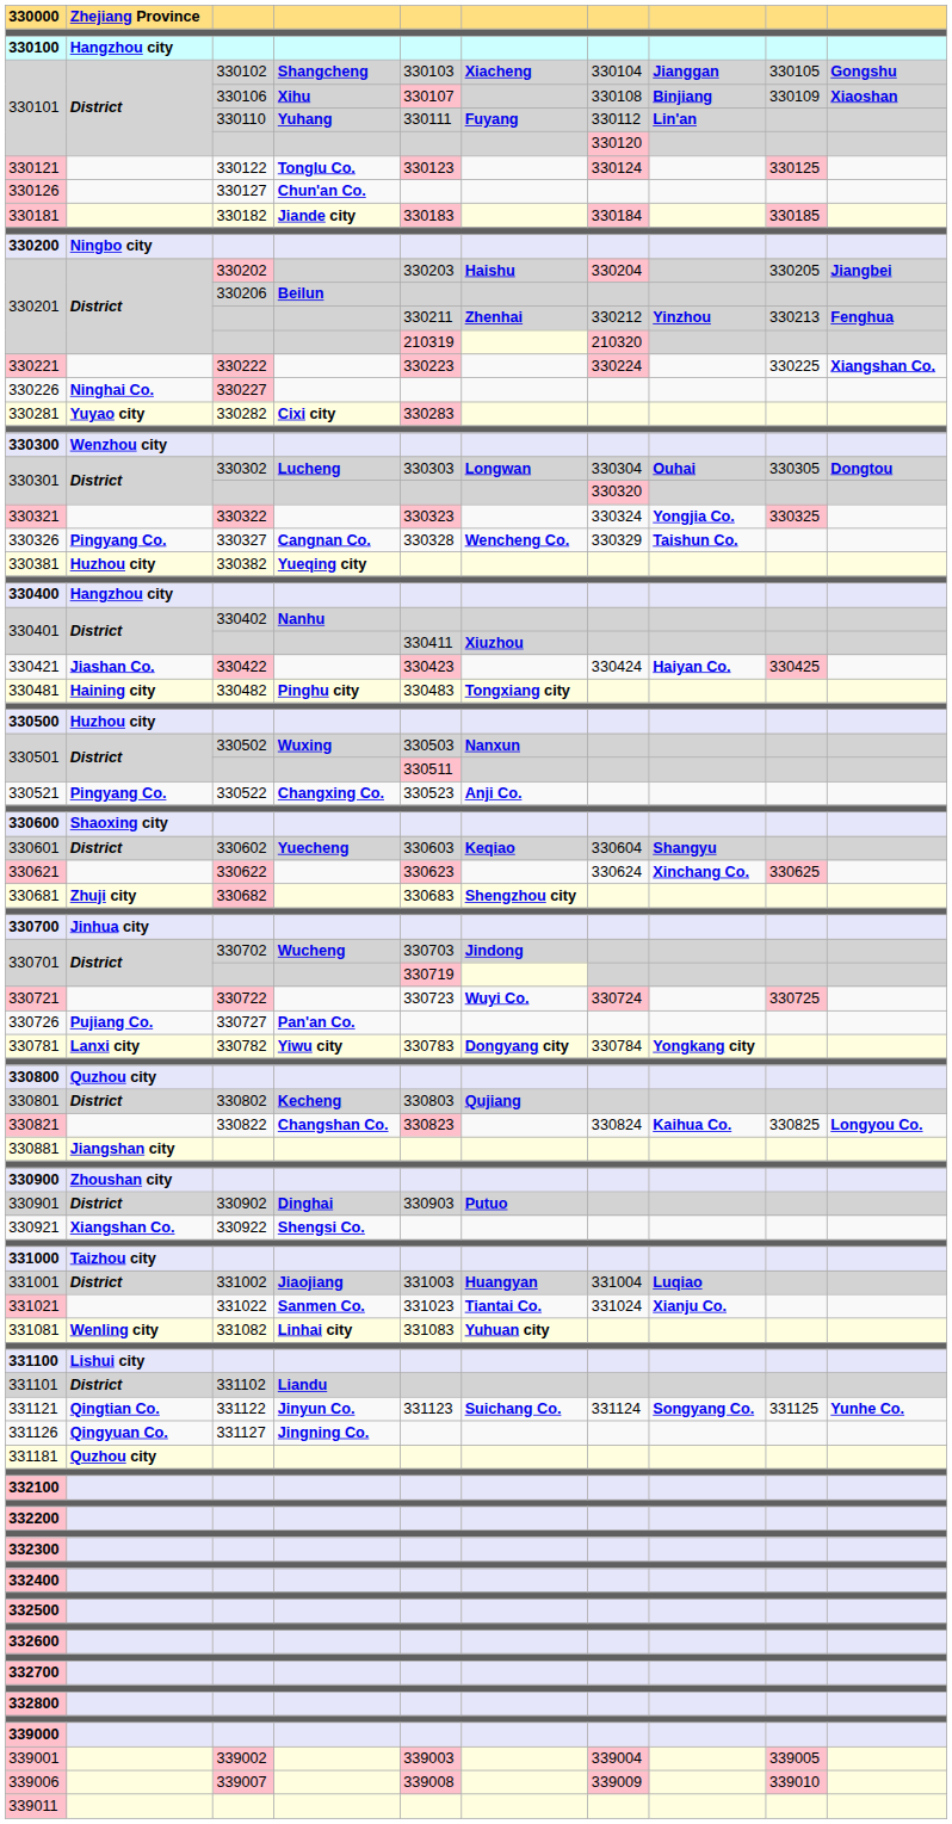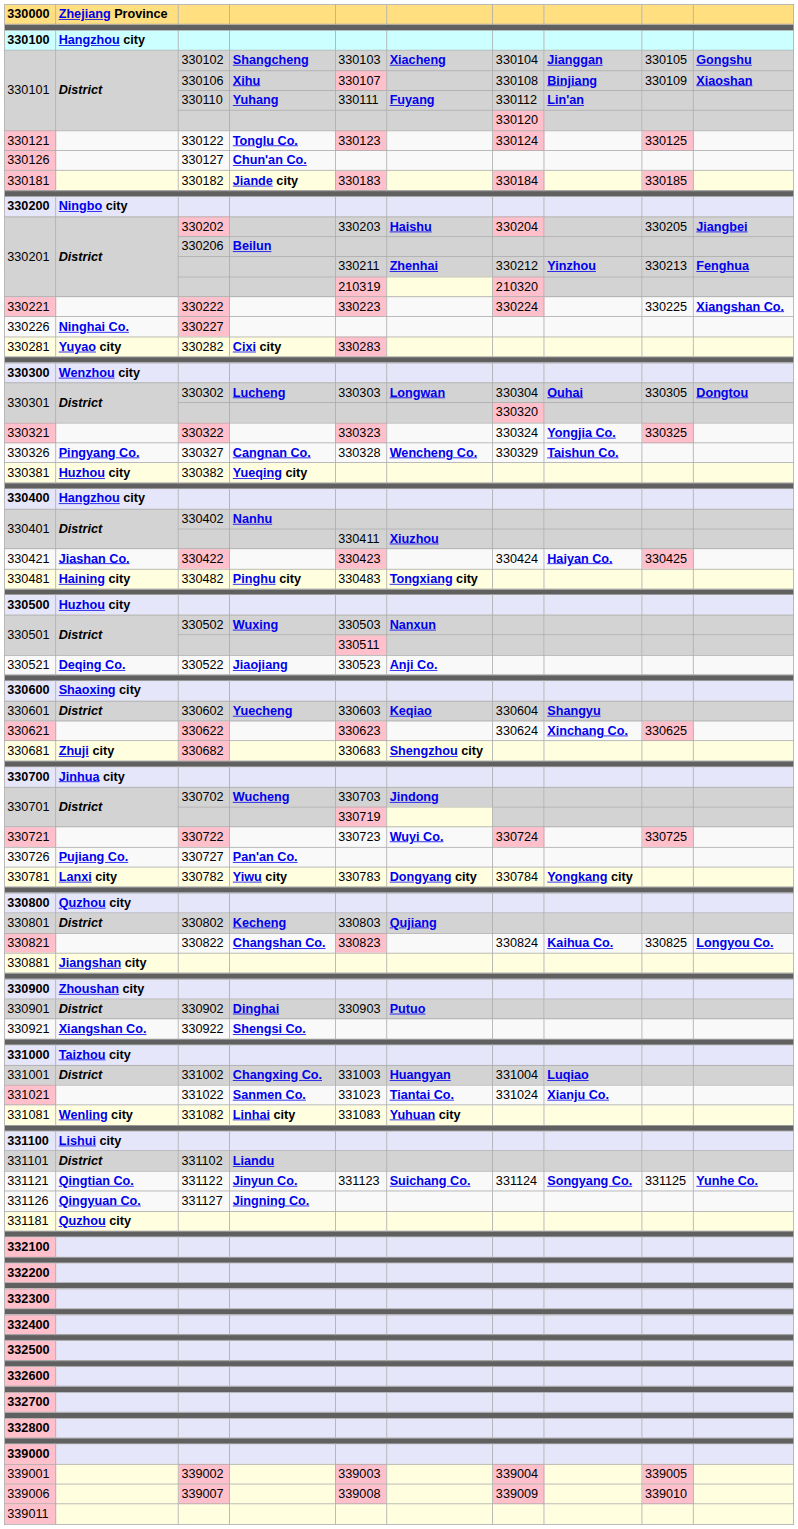 <table class="wikitable" align="center" width="1000">
 <tr ---- style="background:#FFDF80">
 <td><strong>330000</strong></td>
 <td><strong><a href='#'>Zhejiang</a> Province</strong><br></td>
 <td></td>
 <td></td>
 <td></td>
 <td></td>
 <td></td>
 <td></td>
 <td></td>
 <td></td>
 </tr>
 <tr style="background:#606060; height:2pt">
 <td colspan="10"></td>
 </tr>
 <tr ---- style="background:#CCFFFF">
 <td><strong>330100</strong></td>
 <td><strong><a href='#'>Hangzhou</a> city</strong><br></td>
 <td></td>
 <td></td>
 <td></td>
 <td></td>
 <td></td>
 <td></td>
 <td></td>
 <td></td>
 </tr>
 <tr ---- style="background:#D3D3D3">
 <td rowspan="4">330101</td>
 <td rowspan="4"><strong><em>District</em></strong><br></td>
 <td>330102</td>
 <td><a href='#'><strong>Shangcheng</strong></a><br></td>
 <td>330103</td>
 <td><a href='#'><strong>Xiacheng</strong></a><br></td>
 <td>330104</td>
 <td><a href='#'><strong>Jianggan</strong></a><br></td>
 <td>330105</td>
 <td><a href='#'><strong>Gongshu</strong></a><br></td>
 </tr>
 <tr ---- style="background:#D3D3D3">
 <td>330106</td>
 <td><a href='#'><strong>Xihu</strong></a><br></td>
 <td bgcolor="#FFC0CB">330107</td>
 <td><br></td>
 <td>330108</td>
 <td><a href='#'><strong>Binjiang</strong></a><br></td>
 <td>330109</td>
 <td><a href='#'><strong>Xiaoshan</strong></a><br></td>
 </tr>
 <tr ---- style="background:#D3D3D3">
 <td>330110</td>
 <td><a href='#'><strong>Yuhang</strong></a><br></td>
 <td>330111</td>
 <td><a href='#'><strong>Fuyang</strong></a><br></td>
 <td>330112</td>
 <td><a href='#'><strong>Lin'an</strong></a><br></td>
 <td></td>
 <td></td>
 </tr>
 <tr ---- style="background:#D3D3D3">
 <td></td>
 <td></td>
 <td></td>
 <td></td>
 <td bgcolor="#FFC0CB">330120</td>
 <td><br></td>
 <td></td>
 <td></td>
 </tr>
 <tr ---->
 <td bgcolor="#FFC0CB">330121</td>
 <td><br></td>
 <td>330122</td>
 <td><a href='#'><strong>Tonglu Co.</strong></a><br></td>
 <td bgcolor="#FFC0CB">330123</td>
 <td><br></td>
 <td bgcolor="#FFC0CB">330124</td>
 <td><br></td>
 <td bgcolor="#FFC0CB">330125</td>
 <td><br></td>
 </tr>
 <tr ---->
 <td bgcolor="#FFC0CB">330126</td>
 <td><br></td>
 <td>330127</td>
 <td><a href='#'><strong>Chun'an Co.</strong></a><br></td>
 <td></td>
 <td></td>
 <td></td>
 <td></td>
 <td></td>
 <td></td>
 </tr>
 <tr ---- style="background:lightyellow">
 <td bgcolor="#FFC0CB">330181</td>
 <td><br></td>
 <td>330182</td>
 <td><strong><a href='#'>Jiande</a> city</strong><br></td>
 <td bgcolor="#FFC0CB">330183</td>
 <td><br></td>
 <td bgcolor="#FFC0CB">330184</td>
 <td><br></td>
 <td bgcolor="#FFC0CB">330185</td>
 <td><br></td>
 </tr>
 <tr style="background:#606060; height:2pt">
 <td colspan="10"></td>
 </tr>
 <tr ---- style="background:#E6E6FA">
 <td><strong>330200</strong></td>
 <td><strong><a href='#'>Ningbo</a> city</strong><br></td>
 <td></td>
 <td></td>
 <td></td>
 <td></td>
 <td></td>
 <td></td>
 <td></td>
 <td></td>
 </tr>
 <tr ---- style="background:#D3D3D3">
 <td rowspan="4">330201</td>
 <td rowspan="4"><strong><em>District</em></strong><br></td>
 <td bgcolor="#FFC0CB">330202</td>
 <td><br></td>
 <td>330203</td>
 <td><a href='#'><strong>Haishu</strong></a><br></td>
 <td bgcolor="#FFC0CB">330204</td>
 <td><br></td>
 <td>330205</td>
 <td><a href='#'><strong>Jiangbei</strong></a><br></td>
 </tr>
 <tr ---- style="background:#D3D3D3">
 <td>330206</td>
 <td><a href='#'><strong>Beilun</strong></a><br></td>
 <td></td>
 <td></td>
 <td></td>
 <td></td>
 <td></td>
 <td></td>
 </tr>
 <tr ---- style="background:#D3D3D3">
 <td></td>
 <td></td>
 <td>330211</td>
 <td><a href='#'><strong>Zhenhai</strong></a><br></td>
 <td>330212</td>
 <td><a href='#'><strong>Yinzhou</strong></a><br></td>
 <td>330213</td>
 <td><a href='#'><strong>Fenghua</strong></a><br></td>
 </tr>
 <tr ---- style="background:#D3D3D3">
 <td></td>
 <td></td>
 <td bgcolor="#FFC0CB">210319</td>
 <td style="background:lightyellow"><br></td>
 <td bgcolor="#FFC0CB">210320</td>
 <td><br></td>
 <td></td>
 <td></td>
 </tr>
 <tr ---->
 <td bgcolor="#FFC0CB">330221</td>
 <td><br></td>
 <td bgcolor="#FFC0CB">330222</td>
 <td><br></td>
 <td bgcolor="#FFC0CB">330223</td>
 <td><br></td>
 <td bgcolor="#FFC0CB">330224</td>
 <td><br></td>
 <td>330225</td>
 <td><a href='#'><strong>Xiangshan Co.</strong></a><br></td>
 </tr>
 <tr ---->
 <td>330226</td>
 <td><a href='#'><strong>Ninghai Co.</strong></a><br></td>
 <td bgcolor="#FFC0CB">330227</td>
 <td><br></td>
 <td></td>
 <td></td>
 <td></td>
 <td></td>
 <td></td>
 <td></td>
 </tr>
 <tr ---- style="background:lightyellow">
 <td>330281</td>
 <td><strong><a href='#'>Yuyao</a> city</strong><br></td>
 <td>330282</td>
 <td><strong><a href='#'>Cixi</a> city</strong><br></td>
 <td bgcolor="#FFC0CB">330283</td>
 <td><br></td>
 <td></td>
 <td></td>
 <td></td>
 <td></td>
 </tr>
 <tr style="background:#606060; height:2pt">
 <td colspan="10"></td>
 </tr>
 <tr ---- style="background:#E6E6FA">
 <td><strong>330300</strong></td>
 <td><strong><a href='#'>Wenzhou</a> city</strong><br></td>
 <td></td>
 <td></td>
 <td></td>
 <td></td>
 <td></td>
 <td></td>
 <td></td>
 <td></td>
 </tr>
 <tr ---- style="background:#D3D3D3">
 <td rowspan="2">330301</td>
 <td rowspan="2"><strong><em>District</em></strong><br></td>
 <td>330302</td>
 <td><a href='#'><strong>Lucheng</strong></a><br></td>
 <td>330303</td>
 <td><a href='#'><strong>Longwan</strong></a><br></td>
 <td>330304</td>
 <td><a href='#'><strong>Ouhai</strong></a><br></td>
 <td>330305</td>
 <td><a href='#'><strong>Dongtou</strong></a><br></td>
 </tr>
 <tr ---- style="background:#D3D3D3">
 <td></td>
 <td></td>
 <td></td>
 <td></td>
 <td bgcolor="#FFC0CB">330320</td>
 <td><br></td>
 <td></td>
 <td></td>
 </tr>
 <tr ---->
 <td bgcolor="#FFC0CB">330321</td>
 <td><br></td>
 <td bgcolor="#FFC0CB">330322</td>
 <td><br></td>
 <td bgcolor="#FFC0CB">330323</td>
 <td><br></td>
 <td>330324</td>
 <td><a href='#'><strong>Yongjia Co.</strong></a><br></td>
 <td bgcolor="#FFC0CB">330325</td>
 <td><br></td>
 </tr>
 <tr ---->
 <td>330326</td>
 <td><a href='#'><strong>Pingyang Co.</strong></a><br></td>
 <td>330327</td>
 <td><a href='#'><strong>Cangnan Co.</strong></a><br></td>
 <td>330328</td>
 <td><a href='#'><strong>Wencheng Co.</strong></a><br></td>
 <td>330329</td>
 <td><a href='#'><strong>Taishun Co.</strong></a><br></td>
 <td></td>
 <td></td>
 </tr>
 <tr ---- style="background:lightyellow">
 <td>330381</td>
 <td><strong><a href='#'>Huzhou</a> city</strong><br></td>
 <td>330382</td>
 <td><strong><a href='#'>Yueqing</a> city</strong><br></td>
 <td></td>
 <td></td>
 <td></td>
 <td></td>
 <td></td>
 <td></td>
 </tr>
 <tr style="background:#606060; height:2pt">
 <td colspan="10"></td>
 </tr>
 <tr ---- style="background:#E6E6FA">
 <td><strong>330400</strong></td>
 <td><strong><a href='#'>Hangzhou</a> city</strong><br></td>
 <td></td>
 <td></td>
 <td></td>
 <td></td>
 <td></td>
 <td></td>
 <td></td>
 <td></td>
 </tr>
 <tr ---- style="background:#D3D3D3">
 <td rowspan="2">330401</td>
 <td rowspan="2"><strong><em>District</em></strong><br></td>
 <td>330402</td>
 <td><a href='#'><strong>Nanhu</strong></a><br></td>
 <td></td>
 <td></td>
 <td></td>
 <td></td>
 <td></td>
 <td></td>
 </tr>
 <tr ---- style="background:#D3D3D3">
 <td></td>
 <td></td>
 <td>330411</td>
 <td><a href='#'><strong>Xiuzhou</strong></a><br></td>
 <td></td>
 <td></td>
 <td></td>
 <td></td>
 </tr>
 <tr ---->
 <td>330421</td>
 <td><a href='#'><strong>Jiashan Co.</strong></a><br></td>
 <td bgcolor="#FFC0CB">330422</td>
 <td><br></td>
 <td bgcolor="#FFC0CB">330423</td>
 <td><br></td>
 <td>330424</td>
 <td><a href='#'><strong>Haiyan Co.</strong></a><br></td>
 <td bgcolor="#FFC0CB">330425</td>
 <td><br></td>
 </tr>
 <tr ---- style="background:lightyellow">
 <td>330481</td>
 <td><strong><a href='#'>Haining</a> city</strong><br></td>
 <td>330482</td>
 <td><strong><a href='#'>Pinghu</a> city</strong><br></td>
 <td>330483</td>
 <td><strong><a href='#'>Tongxiang</a> city</strong><br></td>
 <td></td>
 <td></td>
 <td></td>
 <td></td>
 </tr>
 <tr style="background:#606060; height:2pt">
 <td colspan="10"></td>
 </tr>
 <tr ---- style="background:#E6E6FA">
 <td><strong>330500</strong></td>
 <td><strong><a href='#'>Huzhou</a> city</strong><br></td>
 <td></td>
 <td></td>
 <td></td>
 <td></td>
 <td></td>
 <td></td>
 <td></td>
 <td></td>
 </tr>
 <tr ---- style="background:#D3D3D3">
 <td rowspan="2">330501</td>
 <td rowspan="2"><strong><em>District</em></strong><br></td>
 <td>330502</td>
 <td><a href='#'><strong>Wuxing</strong></a><br></td>
 <td>330503</td>
 <td><a href='#'><strong>Nanxun</strong></a><br></td>
 <td></td>
 <td></td>
 <td></td>
 <td></td>
 </tr>
 <tr ---- style="background:#D3D3D3">
 <td></td>
 <td></td>
 <td bgcolor="#FFC0CB">330511</td>
 <td><br></td>
 <td></td>
 <td></td>
 <td></td>
 <td></td>
 </tr>
 <tr ---->
 <td>330521</td>
-<td><a href='#'><strong>Pingyang Co.</strong></a><br></td>
+<td><a href='#'><strong>Deqing Co.</strong></a><br></td>
 <td>330522</td>
-<td><a href='#'><strong>Changxing Co.</strong></a><br></td>
+<td><a href='#'><strong>Jiaojiang</strong></a><br></td>
 <td>330523</td>
 <td><a href='#'><strong>Anji Co.</strong></a><br></td>
 <td></td>
 <td></td>
 <td></td>
 <td></td>
 </tr>
 <tr style="background:#606060; height:2pt">
 <td colspan="10"></td>
 </tr>
 <tr ---- style="background:#E6E6FA">
 <td><strong>330600</strong></td>
 <td><strong><a href='#'>Shaoxing</a> city</strong><br></td>
 <td></td>
 <td></td>
 <td></td>
 <td></td>
 <td></td>
 <td></td>
 <td></td>
 <td></td>
 </tr>
 <tr ---- style="background:#D3D3D3">
 <td>330601</td>
 <td><strong><em>District</em></strong><br></td>
 <td>330602</td>
 <td><a href='#'><strong>Yuecheng</strong></a><br></td>
 <td>330603</td>
 <td><a href='#'><strong>Keqiao</strong></a><br></td>
 <td>330604</td>
 <td><a href='#'><strong>Shangyu</strong></a><br></td>
 <td></td>
 <td></td>
 </tr>
 <tr ---->
 <td bgcolor="#FFC0CB">330621</td>
 <td><br></td>
 <td bgcolor="#FFC0CB">330622</td>
 <td><br></td>
 <td bgcolor="#FFC0CB">330623</td>
 <td><br></td>
 <td>330624</td>
 <td><a href='#'><strong>Xinchang Co.</strong></a><br></td>
 <td bgcolor="#FFC0CB">330625</td>
 <td><br></td>
 </tr>
 <tr ---- style="background:lightyellow">
 <td>330681</td>
 <td><strong><a href='#'>Zhuji</a> city</strong><br></td>
 <td bgcolor="#FFC0CB">330682</td>
 <td><br></td>
 <td>330683</td>
 <td><strong><a href='#'>Shengzhou</a> city</strong><br></td>
 <td></td>
 <td></td>
 <td></td>
 <td></td>
 </tr>
 <tr style="background:#606060; height:2pt">
 <td colspan="10"></td>
 </tr>
 <tr ---- style="background:#E6E6FA">
 <td><strong>330700</strong></td>
 <td><strong><a href='#'>Jinhua</a> city</strong><br></td>
 <td></td>
 <td></td>
 <td></td>
 <td></td>
 <td></td>
 <td></td>
 <td></td>
 <td></td>
 </tr>
 <tr ---- style="background:#D3D3D3">
 <td rowspan="2">330701</td>
 <td rowspan="2"><strong><em>District</em></strong><br></td>
 <td>330702</td>
 <td><a href='#'><strong>Wucheng</strong></a><br></td>
 <td>330703</td>
 <td><a href='#'><strong>Jindong</strong></a><br></td>
 <td></td>
 <td></td>
 <td></td>
 <td></td>
 </tr>
 <tr ---- style="background:#D3D3D3">
 <td></td>
 <td></td>
 <td bgcolor="#FFC0CB">330719</td>
 <td bgcolor="lightyellow"><br></td>
 <td></td>
 <td></td>
 <td></td>
 <td></td>
 </tr>
 <tr ---->
 <td bgcolor="#FFC0CB">330721</td>
 <td><br></td>
 <td bgcolor="#FFC0CB">330722</td>
 <td><br></td>
 <td>330723</td>
 <td><a href='#'><strong>Wuyi Co.</strong></a><br></td>
 <td bgcolor="#FFC0CB">330724</td>
 <td><br></td>
 <td bgcolor="#FFC0CB">330725</td>
 <td><br></td>
 </tr>
 <tr ---->
 <td>330726</td>
 <td><a href='#'><strong>Pujiang Co.</strong></a><br></td>
 <td>330727</td>
 <td><a href='#'><strong>Pan'an Co.</strong></a><br></td>
 <td></td>
 <td></td>
 <td></td>
 <td></td>
 <td></td>
 <td></td>
 </tr>
 <tr ---- style="background:lightyellow">
 <td>330781</td>
 <td><strong><a href='#'>Lanxi</a> city</strong><br></td>
 <td>330782</td>
 <td><strong><a href='#'>Yiwu</a> city</strong><br></td>
 <td>330783</td>
 <td><strong><a href='#'>Dongyang</a> city</strong><br></td>
 <td>330784</td>
 <td><strong><a href='#'>Yongkang</a> city</strong><br></td>
 <td></td>
 <td></td>
 </tr>
 <tr style="background:#606060; height:2pt">
 <td colspan="10"></td>
 </tr>
 <tr ---- style="background:#E6E6FA">
 <td><strong>330800</strong></td>
 <td><strong><a href='#'>Quzhou</a> city</strong><br></td>
 <td></td>
 <td></td>
 <td></td>
 <td></td>
 <td></td>
 <td></td>
 <td></td>
 <td></td>
 </tr>
 <tr ---- style="background:#D3D3D3">
 <td>330801</td>
 <td><strong><em>District</em></strong><br></td>
 <td>330802</td>
 <td><a href='#'><strong>Kecheng</strong></a><br></td>
 <td>330803</td>
 <td><a href='#'><strong>Qujiang</strong></a><br></td>
 <td></td>
 <td></td>
 <td></td>
 <td></td>
 </tr>
 <tr ---->
 <td bgcolor="#FFC0CB">330821</td>
 <td><br></td>
 <td>330822</td>
 <td><a href='#'><strong>Changshan Co.</strong></a><br></td>
 <td bgcolor="#FFC0CB">330823</td>
 <td><br></td>
 <td>330824</td>
 <td><a href='#'><strong>Kaihua Co.</strong></a><br></td>
 <td>330825</td>
 <td><a href='#'><strong>Longyou Co.</strong></a><br></td>
 </tr>
 <tr ---- style="background:lightyellow">
 <td>330881</td>
 <td><strong><a href='#'>Jiangshan</a> city</strong><br></td>
 <td></td>
 <td></td>
 <td></td>
 <td></td>
 <td></td>
 <td></td>
 <td></td>
 <td></td>
 </tr>
 <tr style="background:#606060; height:2pt">
 <td colspan="10"></td>
 </tr>
 <tr ---- style="background:#E6E6FA">
 <td><strong>330900</strong></td>
 <td><strong><a href='#'>Zhoushan</a> city</strong><br></td>
 <td></td>
 <td></td>
 <td></td>
 <td></td>
 <td></td>
 <td></td>
 <td></td>
 <td></td>
 </tr>
 <tr ---- style="background:#D3D3D3">
 <td>330901</td>
 <td><strong><em>District</em></strong><br></td>
 <td>330902</td>
 <td><a href='#'><strong>Dinghai</strong></a><br></td>
 <td>330903</td>
 <td><a href='#'><strong>Putuo</strong></a><br></td>
 <td></td>
 <td></td>
 <td></td>
 <td></td>
 </tr>
 <tr ---->
 <td>330921</td>
 <td><a href='#'><strong>Xiangshan Co.</strong></a><br></td>
 <td>330922</td>
 <td><a href='#'><strong>Shengsi Co.</strong></a><br></td>
 <td></td>
 <td></td>
 <td></td>
 <td></td>
 <td></td>
 <td></td>
 </tr>
 <tr style="background:#606060; height:2pt">
 <td colspan="10"></td>
 </tr>
 <tr ---- style="background:#E6E6FA">
 <td><strong>331000</strong></td>
 <td><strong><a href='#'>Taizhou</a> city</strong><br></td>
 <td></td>
 <td></td>
 <td></td>
 <td></td>
 <td></td>
 <td></td>
 <td></td>
 <td></td>
 </tr>
 <tr ---- style="background:#D3D3D3">
 <td>331001</td>
 <td><strong><em>District</em></strong><br></td>
 <td>331002</td>
-<td><a href='#'><strong>Jiaojiang</strong></a><br></td>
+<td><a href='#'><strong>Changxing Co.</strong></a><br></td>
 <td>331003</td>
 <td><a href='#'><strong>Huangyan</strong></a><br></td>
 <td>331004</td>
 <td><a href='#'><strong>Luqiao</strong></a><br></td>
 <td></td>
 <td></td>
 </tr>
 <tr ---->
 <td bgcolor="#FFC0CB">331021</td>
 <td><br></td>
 <td>331022</td>
 <td><a href='#'><strong>Sanmen Co.</strong></a><br></td>
 <td>331023</td>
 <td><a href='#'><strong>Tiantai Co.</strong></a><br></td>
 <td>331024</td>
 <td><a href='#'><strong>Xianju Co.</strong></a><br></td>
 <td></td>
 <td></td>
 </tr>
 <tr ---- style="background:lightyellow">
 <td>331081</td>
 <td><strong><a href='#'>Wenling</a> city</strong><br></td>
 <td>331082</td>
 <td><strong><a href='#'>Linhai</a> city</strong><br></td>
 <td>331083</td>
 <td><strong><a href='#'>Yuhuan</a> city</strong><br></td>
 <td></td>
 <td></td>
 <td></td>
 <td></td>
 </tr>
 <tr style="background:#606060; height:2pt">
 <td colspan="10"></td>
 </tr>
 <tr ---- style="background:#E6E6FA">
 <td><strong>331100</strong></td>
 <td><strong><a href='#'>Lishui</a> city</strong><br></td>
 <td></td>
 <td></td>
 <td></td>
 <td></td>
 <td></td>
 <td></td>
 <td></td>
 <td></td>
 </tr>
 <tr ---- style="background:#D3D3D3">
 <td>331101</td>
 <td><strong><em>District</em></strong><br></td>
 <td>331102</td>
 <td><a href='#'><strong>Liandu</strong></a><br></td>
 <td></td>
 <td></td>
 <td></td>
 <td></td>
 <td></td>
 <td></td>
 </tr>
 <tr ---->
 <td>331121</td>
 <td><a href='#'><strong>Qingtian Co.</strong></a><br></td>
 <td>331122</td>
 <td><a href='#'><strong>Jinyun Co.</strong></a><br></td>
 <td>331123</td>
 <td><a href='#'><strong>Suichang Co.</strong></a><br></td>
 <td>331124</td>
 <td><a href='#'><strong>Songyang Co.</strong></a><br></td>
 <td>331125</td>
 <td><a href='#'><strong>Yunhe Co.</strong></a><br></td>
 </tr>
 <tr ---->
 <td>331126</td>
 <td><a href='#'><strong>Qingyuan Co.</strong></a><br></td>
 <td>331127</td>
 <td><a href='#'><strong>Jingning Co.</strong></a><br></td>
 <td></td>
 <td></td>
 <td></td>
 <td></td>
 <td></td>
 <td></td>
 </tr>
 <tr ---- style="background:lightyellow">
 <td>331181</td>
 <td><strong><a href='#'>Quzhou</a> city</strong><br></td>
 <td></td>
 <td></td>
 <td></td>
 <td></td>
 <td></td>
 <td></td>
 <td></td>
 <td></td>
 </tr>
 <tr style="background:#606060; height:2pt">
 <td colspan="10"></td>
 </tr>
 <tr ---- style="background:#E6E6FA">
 <td bgcolor="#FFC0CB"><strong>332100</strong></td>
 <td><br></td>
 <td></td>
 <td></td>
 <td></td>
 <td></td>
 <td></td>
 <td></td>
 <td></td>
 <td></td>
 </tr>
 <tr style="background:#606060; height:2pt">
 <td colspan="10"></td>
 </tr>
 <tr ---- style="background:#E6E6FA">
 <td bgcolor="#FFC0CB"><strong>332200</strong></td>
 <td><br></td>
 <td></td>
 <td></td>
 <td></td>
 <td></td>
 <td></td>
 <td></td>
 <td></td>
 <td></td>
 </tr>
 <tr style="background:#606060; height:2pt">
 <td colspan="10"></td>
 </tr>
 <tr ---- style="background:#E6E6FA">
 <td bgcolor="#FFC0CB"><strong>332300</strong></td>
 <td><br></td>
 <td></td>
 <td></td>
 <td></td>
 <td></td>
 <td></td>
 <td></td>
 <td></td>
 <td></td>
 </tr>
 <tr style="background:#606060; height:2pt">
 <td colspan="10"></td>
 </tr>
 <tr ---- style="background:#E6E6FA">
 <td bgcolor="#FFC0CB"><strong>332400</strong></td>
 <td><br></td>
 <td></td>
 <td></td>
 <td></td>
 <td></td>
 <td></td>
 <td></td>
 <td></td>
 <td></td>
 </tr>
 <tr style="background:#606060; height:2pt">
 <td colspan="10"></td>
 </tr>
 <tr ---- style="background:#E6E6FA">
 <td bgcolor="#FFC0CB"><strong>332500</strong></td>
 <td><br></td>
 <td></td>
 <td></td>
 <td></td>
 <td></td>
 <td></td>
 <td></td>
 <td></td>
 <td></td>
 </tr>
 <tr style="background:#606060; height:2pt">
 <td colspan="10"></td>
 </tr>
 <tr ---- style="background:#E6E6FA">
 <td bgcolor="#FFC0CB"><strong>332600</strong></td>
 <td><br></td>
 <td></td>
 <td></td>
 <td></td>
 <td></td>
 <td></td>
 <td></td>
 <td></td>
 <td></td>
 </tr>
 <tr style="background:#606060; height:2pt">
 <td colspan="10"></td>
 </tr>
 <tr ---- style="background:#E6E6FA">
 <td bgcolor="#FFC0CB"><strong>332700</strong></td>
 <td><br></td>
 <td></td>
 <td></td>
 <td></td>
 <td></td>
 <td></td>
 <td></td>
 <td></td>
 <td></td>
 </tr>
 <tr style="background:#606060; height:2pt">
 <td colspan="10"></td>
 </tr>
 <tr ---- style="background:#E6E6FA">
 <td bgcolor="#FFC0CB"><strong>332800</strong></td>
 <td><br></td>
 <td></td>
 <td></td>
 <td></td>
 <td></td>
 <td></td>
 <td></td>
 <td></td>
 <td></td>
 </tr>
 <tr style="background:#606060; height:2pt">
 <td colspan="10"></td>
 </tr>
 <tr ---- style="background:#E6E6FA">
 <td bgcolor="#FFC0CB"><strong>339000</strong></td>
 <td><br></td>
 <td></td>
 <td></td>
 <td></td>
 <td></td>
 <td></td>
 <td></td>
 <td></td>
 <td></td>
 </tr>
 <tr ---- style="background:lightyellow">
 <td bgcolor="#FFC0CB">339001</td>
 <td><br></td>
 <td bgcolor="#FFC0CB">339002</td>
 <td><br></td>
 <td bgcolor="#FFC0CB">339003</td>
 <td><br></td>
 <td bgcolor="#FFC0CB">339004</td>
 <td><br></td>
 <td bgcolor="#FFC0CB">339005</td>
 <td><br></td>
 </tr>
 <tr ---- style="background:lightyellow">
 <td bgcolor="#FFC0CB">339006</td>
 <td><br></td>
 <td bgcolor="#FFC0CB">339007</td>
 <td><br></td>
 <td bgcolor="#FFC0CB">339008</td>
 <td><br></td>
 <td bgcolor="#FFC0CB">339009</td>
 <td><br></td>
 <td bgcolor="#FFC0CB">339010</td>
 <td><br></td>
 </tr>
 <tr ---- style="background:lightyellow">
 <td bgcolor="#FFC0CB">339011</td>
 <td><br></td>
 <td></td>
 <td></td>
 <td></td>
 <td></td>
 <td></td>
 <td></td>
 <td></td>
 <td></td>
 </tr>
 </table>
